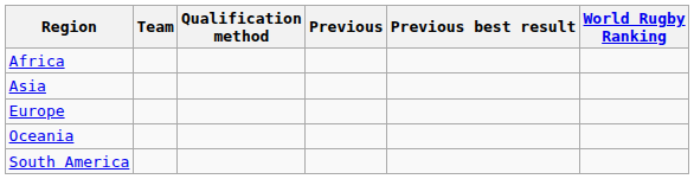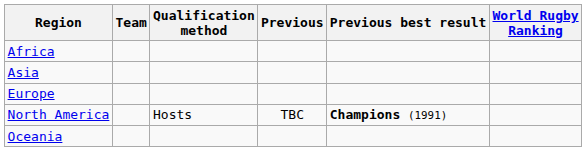 <table class="wikitable sortable">
 <tr>
 <th>Region</th>
 <th>Team</th>
 <th>Qualification<br>method</th>
 <th>Previous<br> </th>
 <th>Previous best result</th>
 <th><a href='#'>World Rugby<br>Ranking</a></th>
 </tr>
 <tr>
 <td><a href='#'>Africa</a></td>
 <td></td>
 <td></td>
 <td align=center></td>
 <td data-sort-value=" "></td>
 <td align=center></td>
 </tr>
 <tr>
 <td><a href='#'>Asia</a></td>
 <td></td>
 <td></td>
 <td align=center></td>
 <td data-sort-value=" "></td>
 <td align=center></td>
 </tr>
 <tr>
 <td rowspan=1><a href='#'>Europe</a></td>
 <td></td>
 <td></td>
 <td align=center></td>
 <td data-sort-value=" "></td>
 <td align=center></td>
 </tr>
 <tr>
-<td><a href='#'>Oceania</a></td>
+<td><a href='#'>North America</a></td>
 <td></td>
-<td></td>
-<td align=center></td>
-<td data-sort-value=" "></td>
+<td>Hosts</td>
+<td align=center>TBC</td>
+<td data-sort-value="1"><strong>Champions</strong> <small>(1991)</small></td>
 <td align=center></td>
 </tr>
 <tr>
-<td><a href='#'>South America</a></td>
+<td><a href='#'>Oceania</a></td>
 <td></td>
 <td></td>
 <td align=center></td>
 <td data-sort-value=" "></td>
 <td align=center></td>
 </tr>
 <tr>
 </tr>
 </table>
